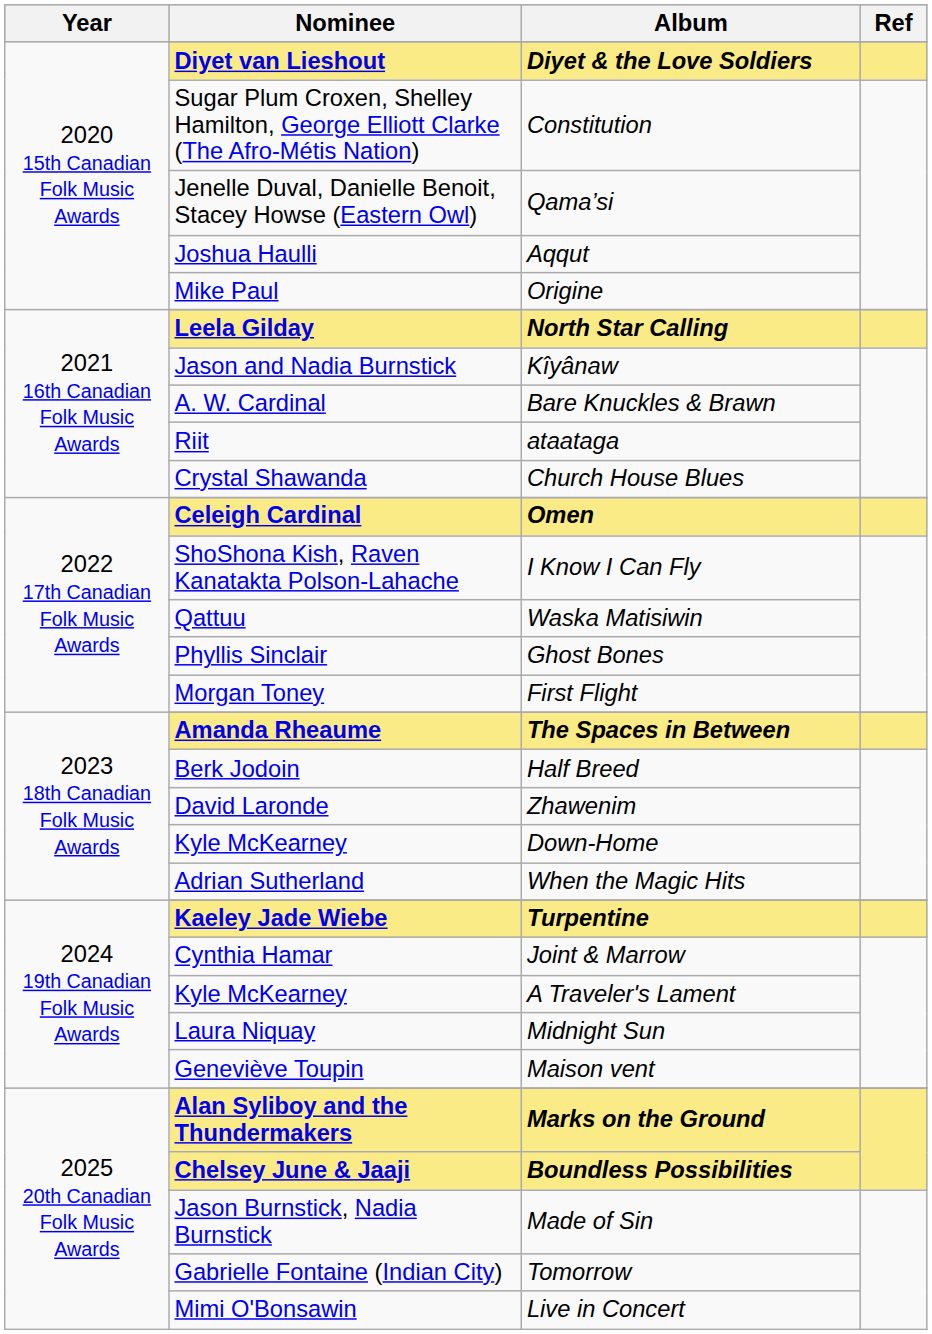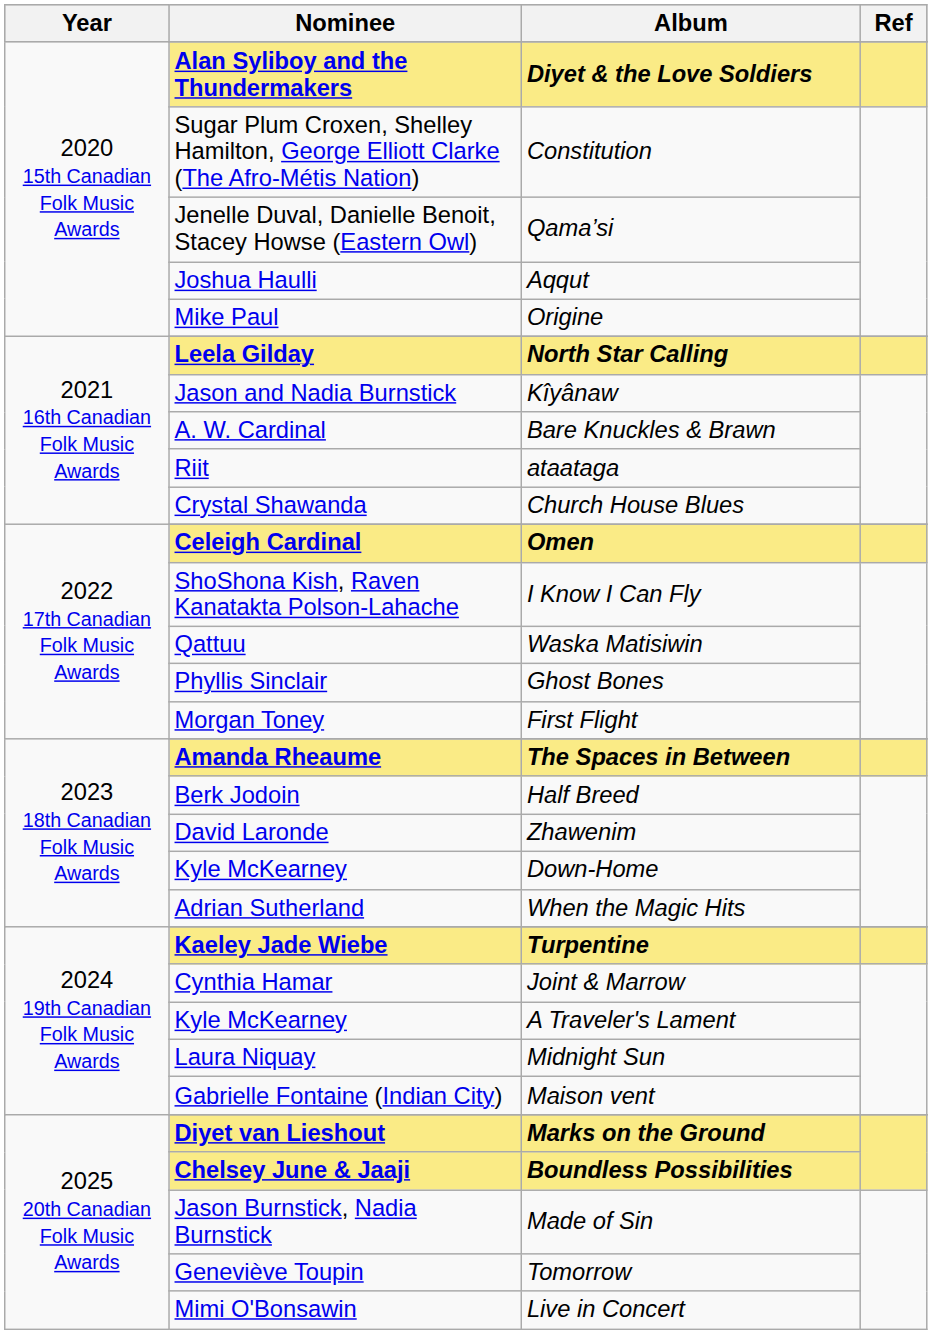 <table class="wikitable" style="width:100%;">
 <tr style="background:#bebebe;">
 <th style="width:8%;">Year</th>
 <th style="width:19%;">Nominee</th>
 <th style="width:19%;">Album</th>
 <th style="width:2%;">Ref</th>
 </tr>
 <tr>
 <td rowspan="6" align="center">2020 <br> <small><a href='#'>15th Canadian Folk Music Awards</a></small></td>
 </tr>
 <tr style="background:#FAEB86;">
-<td><strong><a href='#'>Diyet van Lieshout</a></strong></td>
+<td><strong><a href='#'>Alan Syliboy and the Thundermakers</a></strong></td>
 <td><strong><em>Diyet & the Love Soldiers</em></strong></td>
 <td></td>
 </tr>
 <tr>
 <td>Sugar Plum Croxen, Shelley Hamilton, <a href='#'>George Elliott Clarke</a> (<a href='#'>The Afro-Métis Nation</a>)</td>
 <td><em>Constitution</em></td>
 <td rowspan=4></td>
 </tr>
 <tr>
 <td>Jenelle Duval, Danielle Benoit, Stacey Howse (<a href='#'>Eastern Owl</a>)</td>
 <td><em>Qama’si</em></td>
 </tr>
 <tr>
 <td><a href='#'>Joshua Haulli</a></td>
 <td><em>Aqqut</em></td>
 </tr>
 <tr>
 <td><a href='#'>Mike Paul</a></td>
 <td><em>Origine</em></td>
 </tr>
 <tr>
 <td rowspan="6" align="center">2021 <br> <small><a href='#'>16th Canadian Folk Music Awards</a></small></td>
 </tr>
 <tr style="background:#FAEB86;">
 <td><strong><a href='#'>Leela Gilday</a></strong></td>
 <td><strong><em>North Star Calling</em></strong></td>
 <td></td>
 </tr>
 <tr>
 <td><a href='#'>Jason and Nadia Burnstick</a></td>
 <td><em>Kîyânaw</em></td>
 <td rowspan=4></td>
 </tr>
 <tr>
 <td><a href='#'>A. W. Cardinal</a></td>
 <td><em>Bare Knuckles & Brawn</em></td>
 </tr>
 <tr>
 <td><a href='#'>Riit</a></td>
 <td><em>ataataga</em></td>
 </tr>
 <tr>
 <td><a href='#'>Crystal Shawanda</a></td>
 <td><em>Church House Blues</em></td>
 </tr>
 <tr>
 <td rowspan="6" align="center">2022 <br> <small><a href='#'>17th Canadian Folk Music Awards</a></small></td>
 </tr>
 <tr style="background:#FAEB86;">
 <td><strong><a href='#'>Celeigh Cardinal</a></strong></td>
 <td><strong><em>Omen</em></strong></td>
 <td></td>
 </tr>
 <tr>
 <td><a href='#'>ShoShona Kish</a>, <a href='#'>Raven Kanatakta Polson-Lahache</a></td>
 <td><em>I Know I Can Fly</em></td>
 <td rowspan=4></td>
 </tr>
 <tr>
 <td><a href='#'>Qattuu</a></td>
 <td><em>Waska Matisiwin</em></td>
 </tr>
 <tr>
 <td><a href='#'>Phyllis Sinclair</a></td>
 <td><em>Ghost Bones</em></td>
 </tr>
 <tr>
 <td><a href='#'>Morgan Toney</a></td>
 <td><em>First Flight</em></td>
 </tr>
 <tr>
 <td rowspan="6" align="center">2023 <br> <small><a href='#'>18th Canadian Folk Music Awards</a></small></td>
 </tr>
 <tr style="background:#FAEB86;">
 <td><strong><a href='#'>Amanda Rheaume</a></strong></td>
 <td><strong><em>The Spaces in Between</em></strong></td>
 <td></td>
 </tr>
 <tr>
 <td><a href='#'>Berk Jodoin</a></td>
 <td><em>Half Breed</em></td>
 <td rowspan=4></td>
 </tr>
 <tr>
 <td><a href='#'>David Laronde</a></td>
 <td><em>Zhawenim</em></td>
 </tr>
 <tr>
 <td><a href='#'>Kyle McKearney</a></td>
 <td><em>Down-Home</em></td>
 </tr>
 <tr>
 <td><a href='#'>Adrian Sutherland</a></td>
 <td><em>When the Magic Hits</em></td>
 </tr>
 <tr>
 <td rowspan="6" align="center">2024 <br> <small><a href='#'>19th Canadian Folk Music Awards</a></small></td>
 </tr>
 <tr style="background:#FAEB86;">
 <td><strong><a href='#'>Kaeley Jade Wiebe</a></strong></td>
 <td><strong><em>Turpentine</em></strong></td>
 <td></td>
 </tr>
 <tr>
 <td><a href='#'>Cynthia Hamar</a></td>
 <td><em>Joint & Marrow</em></td>
 <td rowspan=4></td>
 </tr>
 <tr>
 <td><a href='#'>Kyle McKearney</a></td>
 <td><em>A Traveler's Lament</em></td>
 </tr>
 <tr>
 <td><a href='#'>Laura Niquay</a></td>
 <td><em>Midnight Sun</em></td>
 </tr>
 <tr>
-<td><a href='#'>Geneviève Toupin</a></td>
+<td><a href='#'>Gabrielle Fontaine</a> (<a href='#'>Indian City</a>)</td>
 <td><em>Maison vent</em></td>
 </tr>
 <tr>
 <td rowspan="6" align="center">2025 <br> <small><a href='#'>20th Canadian Folk Music Awards</a></small></td>
 </tr>
 <tr style="background:#FAEB86;">
-<td><strong><a href='#'>Alan Syliboy and the Thundermakers</a></strong></td>
+<td><strong><a href='#'>Diyet van Lieshout</a></strong></td>
 <td><strong><em>Marks on the Ground</em></strong></td>
 <td rowspan=2></td>
 </tr>
 <tr style="background:#FAEB86;">
 <td><strong><a href='#'>Chelsey June & Jaaji</a></strong></td>
 <td><strong><em>Boundless Possibilities</em></strong></td>
 </tr>
 <tr>
 <td><a href='#'>Jason Burnstick</a>, <a href='#'>Nadia Burnstick</a></td>
 <td><em>Made of Sin</em></td>
 <td rowspan=3></td>
 </tr>
 <tr>
-<td><a href='#'>Gabrielle Fontaine</a> (<a href='#'>Indian City</a>)</td>
+<td><a href='#'>Geneviève Toupin</a></td>
 <td><em>Tomorrow</em></td>
 </tr>
 <tr>
 <td><a href='#'>Mimi O'Bonsawin</a></td>
 <td><em>Live in Concert</em></td>
 </tr>
 </table>
